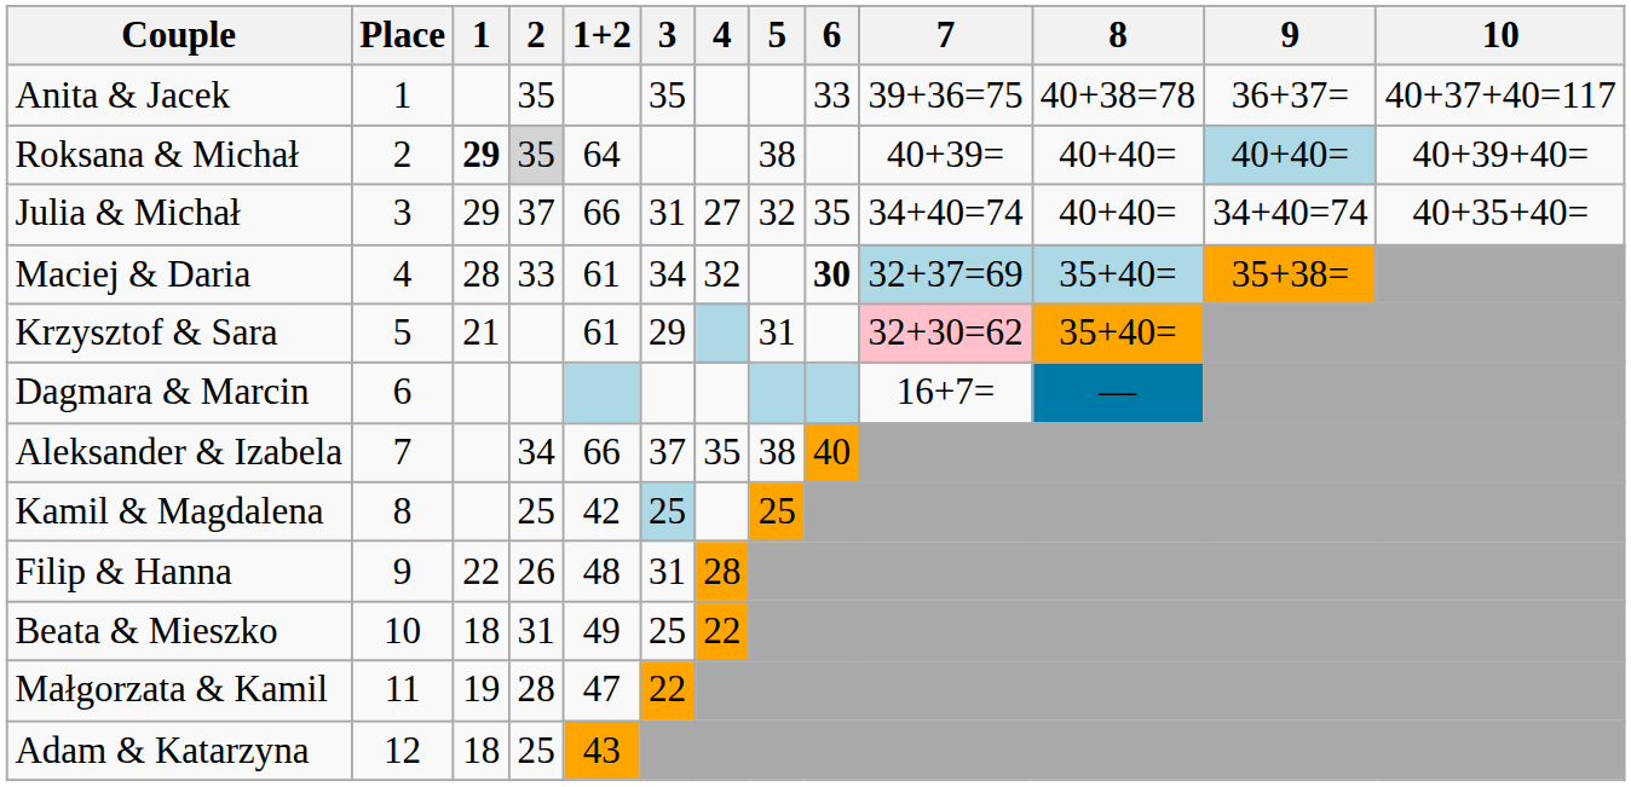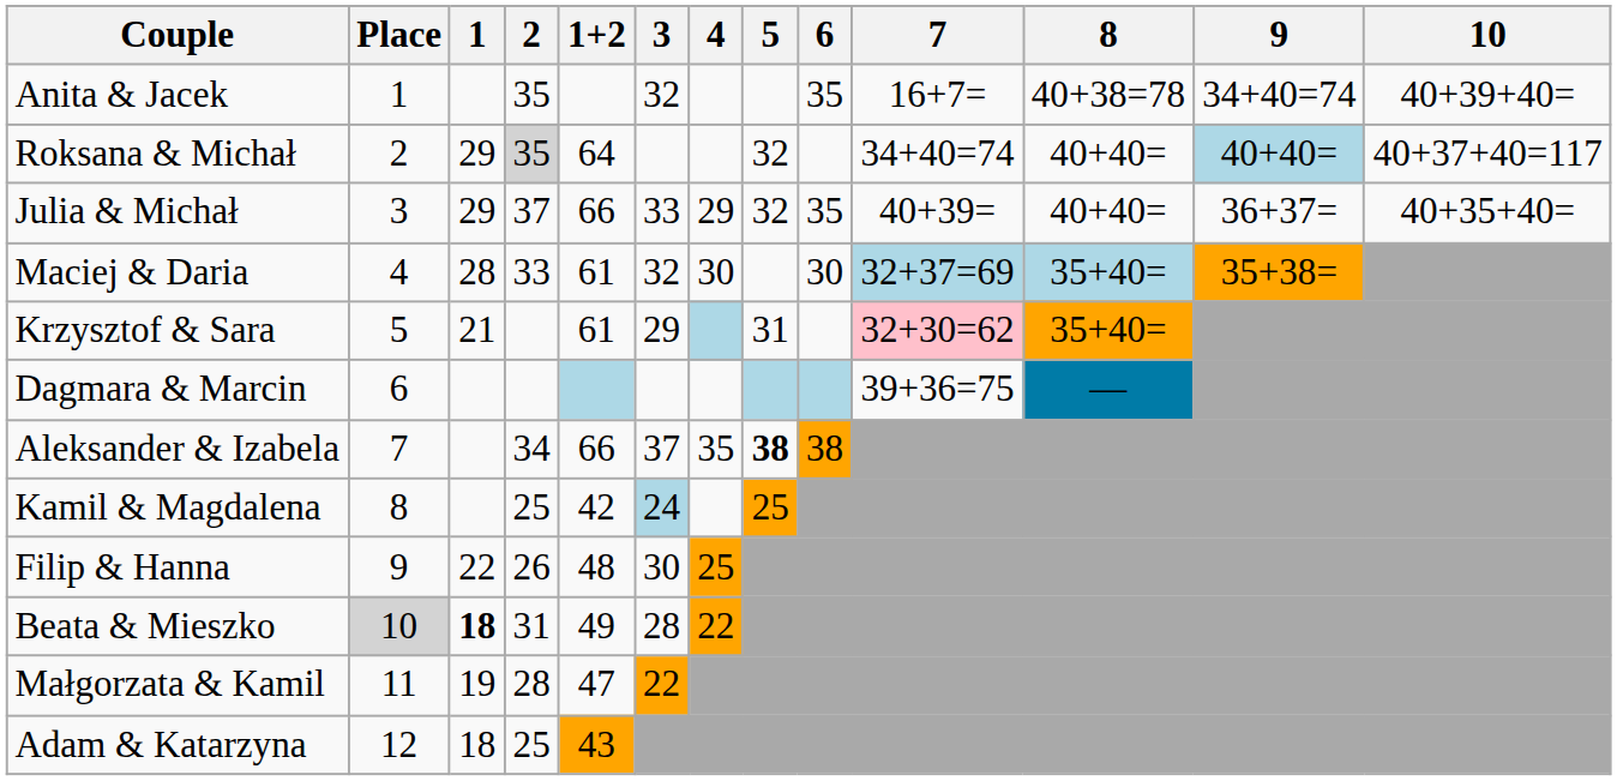 <table class="wikitable plainrowheaders sortable" style="margin:auto; text-align:center;">
 <tr>
 <th>Couple</th>
 <th>Place</th>
 <th>1</th>
 <th>2</th>
 <th>1+2</th>
 <th>3</th>
 <th>4</th>
 <th>5</th>
 <th>6</th>
 <th>7</th>
 <th>8</th>
 <th>9</th>
 <th>10</th>
 </tr>
 <tr>
 <td style="text-align:left;">Anita & Jacek</td>
 <td>1</td>
 <td></td>
 <td>35</td>
 <td></td>
-<td>35</td>
+<td>32</td>
 <td></td>
 <td></td>
-<td>33</td>
-<td>39+36=75</td>
+<td>35</td>
+<td>16+7=</td>
 <td>40+38=78</td>
-<td>36+37=</td>
-<td>40+37+40=117</td>
+<td>34+40=74</td>
+<td>40+39+40=</td>
 </tr>
 <tr>
 <td style="text-align:left;">Roksana & Michał</td>
 <td>2</td>
-<td><strong>29</strong></td>
+<td>29</td>
 <td style="background: lightgrey;">35</td>
 <td>64</td>
 <td></td>
 <td></td>
-<td>38</td>
+<td>32</td>
 <td></td>
-<td>40+39=</td>
+<td>34+40=74</td>
 <td>40+40=</td>
 <td bgcolor="lightblue">40+40=</td>
-<td>40+39+40=</td>
+<td>40+37+40=117</td>
 </tr>
 <tr>
 <td style="text-align:left;">Julia & Michał</td>
 <td>3</td>
 <td>29</td>
 <td>37</td>
 <td>66</td>
-<td>31</td>
-<td>27</td>
+<td>33</td>
+<td>29</td>
 <td>32</td>
 <td>35</td>
-<td>34+40=74</td>
+<td>40+39=</td>
 <td>40+40=</td>
-<td>34+40=74</td>
+<td>36+37=</td>
 <td>40+35+40=</td>
 </tr>
 <tr>
 <td style="text-align:left;">Maciej & Daria</td>
 <td>4</td>
 <td>28</td>
 <td>33</td>
 <td>61</td>
-<td>34</td>
 <td>32</td>
+<td>30</td>
 <td></td>
-<td><strong>30</strong></td>
+<td>30</td>
 <td bgcolor="lightblue">32+37=69</td>
 <td bgcolor="lightblue">35+40=</td>
 <td bgcolor="orange">35+38=</td>
 <td colspan="1" bgcolor="darkgrey"></td>
 </tr>
 <tr>
 <td style="text-align:left;">Krzysztof & Sara</td>
 <td>5</td>
 <td>21</td>
 <td></td>
 <td>61</td>
 <td>29</td>
 <td bgcolor="lightblue"></td>
 <td>31</td>
 <td></td>
 <td style="background:pink;">32+30=62</td>
 <td bgcolor="orange">35+40=</td>
 <td colspan="2" bgcolor="darkgrey"></td>
 </tr>
 <tr>
 <td style="text-align:left;">Dagmara & Marcin</td>
 <td>6</td>
 <td></td>
 <td></td>
 <td bgcolor="lightblue"></td>
 <td></td>
 <td></td>
 <td bgcolor="lightblue"></td>
 <td bgcolor="lightblue"></td>
-<td>16+7=</td>
+<td>39+36=75</td>
 <td style="background:#007BA7;">—</td>
 <td colspan="2" bgcolor="darkgrey"></td>
 </tr>
 <tr>
 <td style="text-align:left;">Aleksander & Izabela</td>
 <td>7</td>
 <td></td>
 <td>34</td>
 <td>66</td>
 <td>37</td>
 <td>35</td>
-<td>38</td>
-<td bgcolor="orange">40</td>
+<td><strong>38</strong></td>
+<td bgcolor="orange">38</td>
 <td colspan="4" bgcolor="darkgrey"></td>
 </tr>
 <tr>
 <td style="text-align:left;">Kamil & Magdalena</td>
 <td>8</td>
 <td></td>
 <td>25</td>
 <td>42</td>
-<td bgcolor="lightblue">25</td>
+<td bgcolor="lightblue">24</td>
 <td></td>
 <td bgcolor="orange">25</td>
 <td colspan="5" bgcolor="darkgrey"></td>
 </tr>
 <tr>
 <td style="text-align:left;">Filip & Hanna</td>
 <td>9</td>
 <td>22</td>
 <td>26</td>
 <td>48</td>
-<td>31</td>
-<td bgcolor="orange">28</td>
+<td>30</td>
+<td bgcolor="orange">25</td>
 <td colspan="6" bgcolor="darkgrey"></td>
 </tr>
 <tr>
 <td style="text-align:left;">Beata & Mieszko</td>
-<td>10</td>
-<td>18</td>
+<td style="background: lightgrey;">10</td>
+<td><strong>18</strong></td>
 <td>31</td>
 <td>49</td>
-<td>25</td>
+<td>28</td>
 <td bgcolor="orange">22</td>
 <td colspan="6" bgcolor="darkgrey"></td>
 </tr>
 <tr>
 <td style="text-align:left;">Małgorzata & Kamil</td>
 <td>11</td>
 <td>19</td>
 <td>28</td>
 <td>47</td>
 <td bgcolor="orange">22</td>
 <td colspan="7" bgcolor="darkgrey"></td>
 </tr>
 <tr>
 <td style="text-align:left;">Adam & Katarzyna</td>
 <td>12</td>
 <td>18</td>
 <td>25</td>
 <td bgcolor="orange">43</td>
 <td colspan="8" bgcolor="darkgrey"></td>
 </tr>
 </table>
